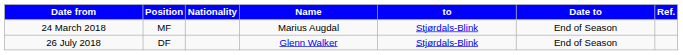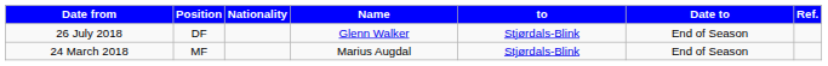 <table class="wikitable" style="text-align:center; font-size:90%; ">
 <tr>
 <th style="background:#00f; color:white; width:200px;">Date from</th>
 <th style="background:#00f; color:white; width:50px;">Position</th>
 <th style="background:#00f; color:white; width:50px;">Nationality</th>
 <th style="background:#00f; color:white; width:200px;">Name</th>
 <th style="background:#00f; color:white; width:200px;">to</th>
 <th style="background:#00f; color:white; width:200px;">Date to</th>
 <th style="background:#00f; color:white; width:25px;">Ref.</th>
 </tr>
 <tr>
+<td>26 July 2018</td>
+<td>DF</td>
+<td></td>
+<td><a href='#'>Glenn Walker</a></td>
+<td><a href='#'>Stjørdals-Blink</a></td>
+<td>End of Season</td>
+<td></td>
+</tr>
+<tr>
 <td>24 March 2018</td>
 <td>MF</td>
 <td></td>
 <td>Marius Augdal</td>
 <td><a href='#'>Stjørdals-Blink</a></td>
 <td>End of Season</td>
 <td></td>
 </tr>
-<tr>
-<td>26 July 2018</td>
-<td>DF</td>
-<td></td>
-<td><a href='#'>Glenn Walker</a></td>
-<td><a href='#'>Stjørdals-Blink</a></td>
-<td>End of Season</td>
-<td></td>
-</tr>
 </table>
